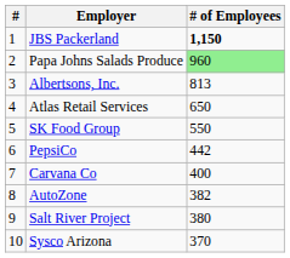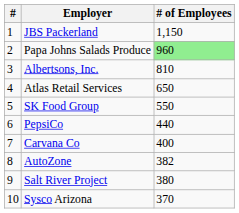 <table class="wikitable">
 <tr>
 <th>#</th>
 <th>Employer</th>
 <th># of Employees</th>
 </tr>
 <tr>
 <td>1</td>
 <td><a href='#'>JBS Packerland</a></td>
-<td><strong>1,150</strong></td>
+<td>1,150</td>
 </tr>
 <tr>
 <td>2</td>
 <td>Papa Johns Salads Produce</td>
 <td style="background: lightgreen;">960</td>
 </tr>
 <tr>
 <td>3</td>
 <td><a href='#'>Albertsons, Inc.</a></td>
-<td>813</td>
+<td>810</td>
 </tr>
 <tr>
 <td>4</td>
 <td>Atlas Retail Services</td>
 <td>650</td>
 </tr>
 <tr>
 <td>5</td>
 <td><a href='#'>SK Food Group</a></td>
 <td>550</td>
 </tr>
 <tr>
 <td>6</td>
 <td><a href='#'>PepsiCo</a></td>
-<td>442</td>
+<td>440</td>
 </tr>
 <tr>
 <td>7</td>
 <td><a href='#'>Carvana Co</a></td>
 <td>400</td>
 </tr>
 <tr>
 <td>8</td>
 <td><a href='#'>AutoZone</a></td>
 <td>382</td>
 </tr>
 <tr>
 <td>9</td>
 <td><a href='#'>Salt River Project</a></td>
 <td>380</td>
 </tr>
 <tr>
 <td>10</td>
 <td><a href='#'>Sysco</a> Arizona</td>
 <td>370</td>
 </tr>
 </table>
